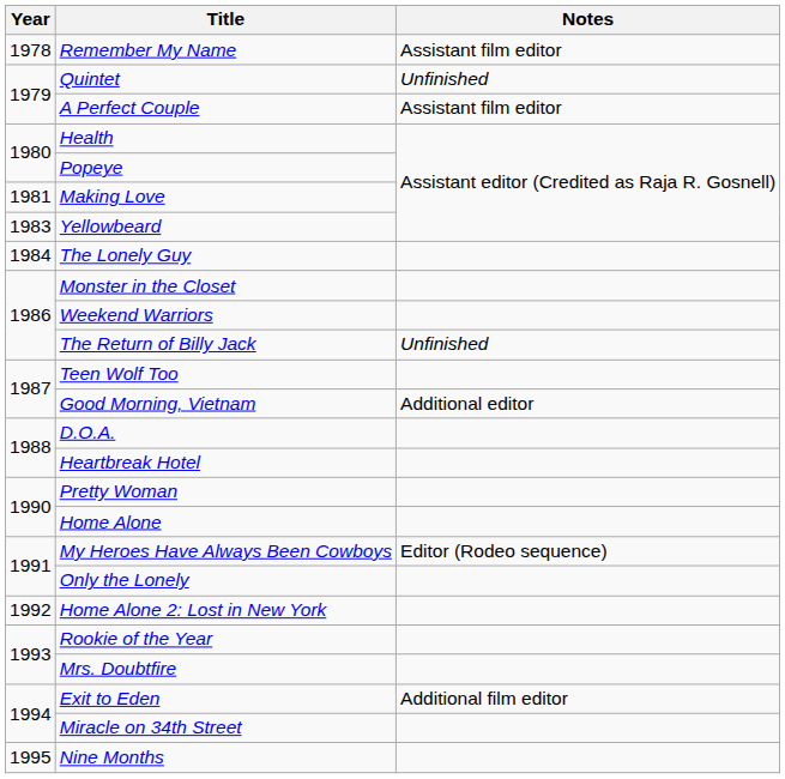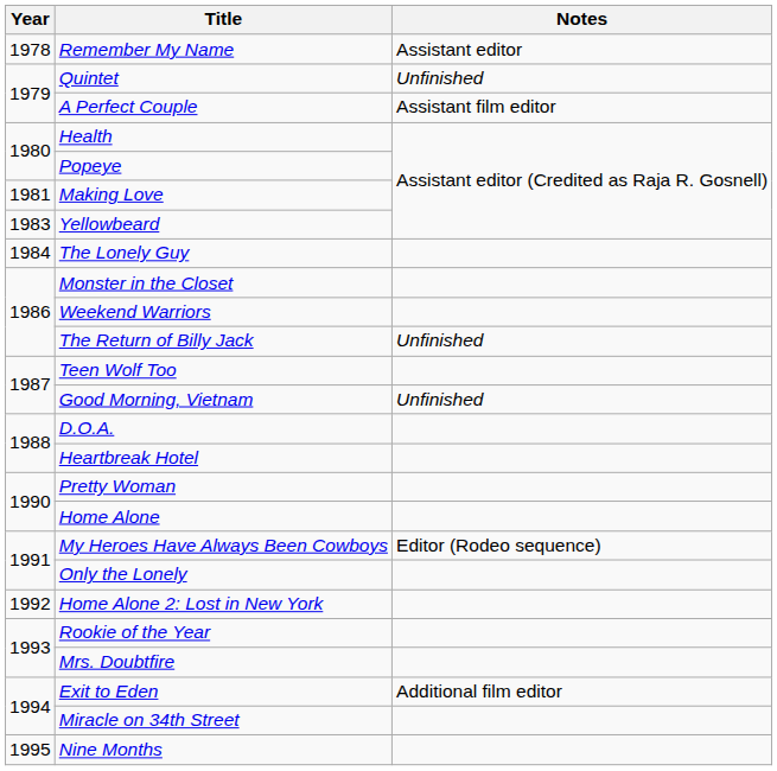 <table class="wikitable">
 <tr>
 <th>Year</th>
 <th>Title</th>
 <th>Notes</th>
 </tr>
 <tr>
 <td>1978</td>
 <td><em><a href='#'>Remember My Name</a></em></td>
-<td>Assistant film editor</td>
+<td>Assistant editor</td>
 </tr>
 <tr>
 <td rowspan="2">1979</td>
 <td><em><a href='#'>Quintet</a></em></td>
 <td><em>Unfinished</em></td>
 </tr>
 <tr>
 <td><em><a href='#'>A Perfect Couple</a></em></td>
 <td>Assistant film editor</td>
 </tr>
 <tr>
 <td rowspan="2">1980</td>
 <td><em><a href='#'>Health</a></em></td>
 <td rowspan="4">Assistant editor (Credited as Raja R. Gosnell)</td>
 </tr>
 <tr>
 <td><em><a href='#'>Popeye</a></em></td>
 </tr>
 <tr>
 <td>1981</td>
 <td><em><a href='#'>Making Love</a></em></td>
 </tr>
 <tr>
 <td>1983</td>
 <td><em><a href='#'>Yellowbeard</a></em></td>
 </tr>
 <tr>
 <td>1984</td>
 <td><em><a href='#'>The Lonely Guy</a></em></td>
 <td></td>
 </tr>
 <tr>
 <td rowspan="3">1986</td>
 <td><em><a href='#'>Monster in the Closet</a></em></td>
 <td></td>
 </tr>
 <tr>
 <td><em><a href='#'>Weekend Warriors</a></em></td>
 <td></td>
 </tr>
 <tr>
 <td><em><a href='#'>The Return of Billy Jack</a></em></td>
 <td><em>Unfinished</em></td>
 </tr>
 <tr>
 <td rowspan="2">1987</td>
 <td><em><a href='#'>Teen Wolf Too</a></em></td>
 <td></td>
 </tr>
 <tr>
 <td><em><a href='#'>Good Morning, Vietnam</a></em></td>
-<td>Additional editor</td>
+<td><em>Unfinished</em></td>
 </tr>
 <tr>
 <td rowspan="2">1988</td>
 <td><em><a href='#'>D.O.A.</a></em></td>
 <td></td>
 </tr>
 <tr>
 <td><em><a href='#'>Heartbreak Hotel</a></em></td>
 <td></td>
 </tr>
 <tr>
 <td rowspan="2">1990</td>
 <td><em><a href='#'>Pretty Woman</a></em></td>
 <td></td>
 </tr>
 <tr>
 <td><em><a href='#'>Home Alone</a></em></td>
 <td></td>
 </tr>
 <tr>
 <td rowspan="2">1991</td>
 <td><em><a href='#'>My Heroes Have Always Been Cowboys</a></em></td>
 <td>Editor (Rodeo sequence)</td>
 </tr>
 <tr>
 <td><em><a href='#'>Only the Lonely</a></em></td>
 <td></td>
 </tr>
 <tr>
 <td>1992</td>
 <td><em><a href='#'>Home Alone 2: Lost in New York</a></em></td>
 <td></td>
 </tr>
 <tr>
 <td rowspan="2">1993</td>
 <td><em><a href='#'>Rookie of the Year</a></em></td>
 <td></td>
 </tr>
 <tr>
 <td><em><a href='#'>Mrs. Doubtfire</a></em></td>
 <td></td>
 </tr>
 <tr>
 <td rowspan="2">1994</td>
 <td><em><a href='#'>Exit to Eden</a></em></td>
 <td>Additional film editor</td>
 </tr>
 <tr>
 <td><em><a href='#'>Miracle on 34th Street</a></em></td>
 <td></td>
 </tr>
 <tr>
 <td>1995</td>
 <td><em><a href='#'>Nine Months</a></em></td>
 <td></td>
 </tr>
 </table>
